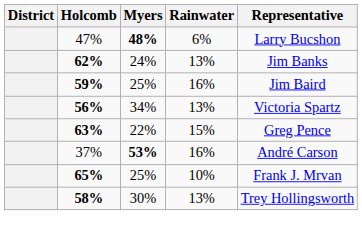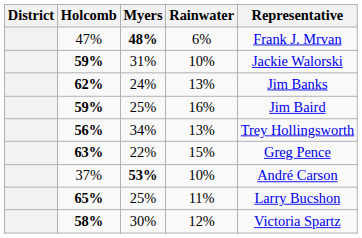 <table class=wikitable>
 <tr>
 <th>District</th>
 <th>Holcomb</th>
 <th>Myers</th>
 <th>Rainwater</th>
 <th>Representative</th>
 </tr>
 <tr align=center>
 <th></th>
 <td>47%</td>
 <td><strong>48%</strong></td>
 <td>6%</td>
-<td><a href='#'>Larry Bucshon</a></td>
+<td><a href='#'>Frank J. Mrvan</a></td>
+</tr>
+<tr align=center>
+<th></th>
+<td><strong>59%</strong></td>
+<td>31%</td>
+<td>10%</td>
+<td><a href='#'>Jackie Walorski</a></td>
 </tr>
 <tr align=center>
 <th></th>
 <td><strong>62%</strong></td>
 <td>24%</td>
 <td>13%</td>
 <td><a href='#'>Jim Banks</a></td>
 </tr>
 <tr align=center>
 <th></th>
 <td><strong>59%</strong></td>
 <td>25%</td>
 <td>16%</td>
 <td><a href='#'>Jim Baird</a></td>
 </tr>
 <tr align=center>
 <th></th>
 <td><strong>56%</strong></td>
 <td>34%</td>
 <td>13%</td>
-<td><a href='#'>Victoria Spartz</a></td>
+<td><a href='#'>Trey Hollingsworth</a></td>
 </tr>
 <tr align=center>
 <th></th>
 <td><strong>63%</strong></td>
 <td>22%</td>
 <td>15%</td>
 <td><a href='#'>Greg Pence</a></td>
 </tr>
 <tr align=center>
 <th></th>
 <td>37%</td>
 <td><strong>53%</strong></td>
-<td>16%</td>
+<td>10%</td>
 <td><a href='#'>André Carson</a></td>
 </tr>
 <tr align=center>
 <th></th>
 <td><strong>65%</strong></td>
 <td>25%</td>
-<td>10%</td>
-<td><a href='#'>Frank J. Mrvan</a></td>
+<td>11%</td>
+<td><a href='#'>Larry Bucshon</a></td>
 </tr>
 <tr align=center>
 <th></th>
 <td><strong>58%</strong></td>
 <td>30%</td>
-<td>13%</td>
-<td><a href='#'>Trey Hollingsworth</a></td>
+<td>12%</td>
+<td><a href='#'>Victoria Spartz</a></td>
 </tr>
 </table>
